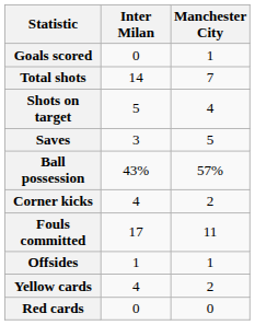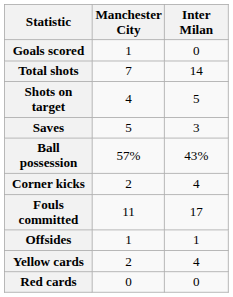 <table class="wikitable plainrowheaders" style="text-align:center">
 <tr>
 <th scope="col" style="width:100px">Statistic</th>
+<th scope="col" style="width:70px">Manchester City</th>
 <th scope="col" style="width:70px">Inter Milan</th>
-<th scope="col" style="width:70px">Manchester City</th>
 </tr>
 <tr>
 <th scope=row>Goals scored</th>
+<td>1</td>
 <td>0</td>
-<td>1</td>
 </tr>
 <tr>
 <th scope=row>Total shots</th>
+<td>7</td>
 <td>14</td>
-<td>7</td>
 </tr>
 <tr>
 <th scope=row>Shots on target</th>
+<td>4</td>
 <td>5</td>
+</tr>
+<tr>
+<th scope=row>Saves</th>
+<td>5</td>
+<td>3</td>
+</tr>
+<tr>
+<th scope=row>Ball possession</th>
+<td>57%</td>
+<td>43%</td>
+</tr>
+<tr>
+<th scope=row>Corner kicks</th>
+<td>2</td>
 <td>4</td>
 </tr>
 <tr>
-<th scope=row>Saves</th>
-<td>3</td>
-<td>5</td>
-</tr>
-<tr>
-<th scope=row>Ball possession</th>
-<td>43%</td>
-<td>57%</td>
-</tr>
-<tr>
-<th scope=row>Corner kicks</th>
-<td>4</td>
-<td>2</td>
-</tr>
-<tr>
 <th scope=row>Fouls committed</th>
+<td>11</td>
 <td>17</td>
-<td>11</td>
 </tr>
 <tr>
 <th scope=row>Offsides</th>
 <td>1</td>
 <td>1</td>
 </tr>
 <tr>
 <th scope=row>Yellow cards</th>
+<td>2</td>
 <td>4</td>
-<td>2</td>
 </tr>
 <tr>
 <th scope=row>Red cards</th>
 <td>0</td>
 <td>0</td>
 </tr>
 </table>
